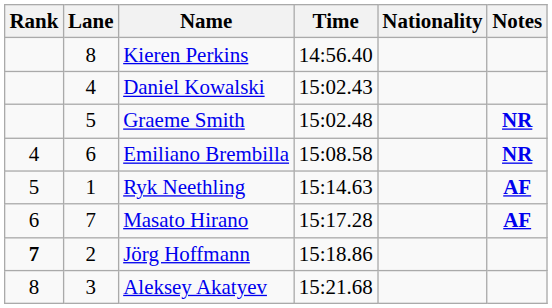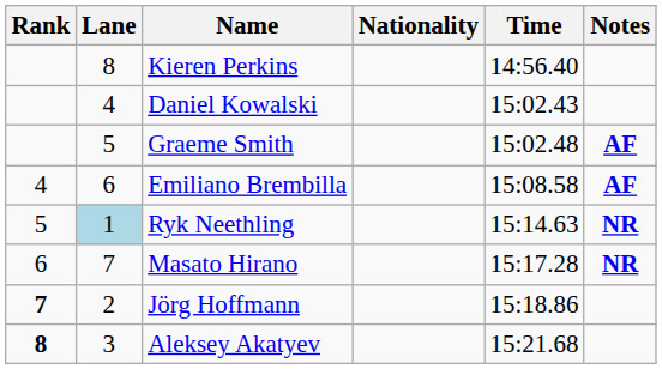 <table class="wikitable sortable" style="text-align:center">
 <tr>
 <th>Rank</th>
 <th>Lane</th>
 <th>Name</th>
+<th>Nationality</th>
 <th>Time</th>
-<th>Nationality</th>
 <th>Notes</th>
 </tr>
 <tr>
 <td></td>
 <td>8</td>
 <td align=left><a href='#'>Kieren Perkins</a></td>
+<td align=left></td>
 <td>14:56.40</td>
-<td align=left></td>
 <td></td>
 </tr>
 <tr>
 <td></td>
 <td>4</td>
 <td align=left><a href='#'>Daniel Kowalski</a></td>
+<td align=left></td>
 <td>15:02.43</td>
-<td align=left></td>
 <td></td>
 </tr>
 <tr>
 <td></td>
 <td>5</td>
 <td align=left><a href='#'>Graeme Smith</a></td>
+<td align=left></td>
 <td>15:02.48</td>
-<td align=left></td>
-<td><strong><a href='#'>NR</a></strong></td>
+<td><strong><a href='#'>AF</a></strong></td>
 </tr>
 <tr>
 <td>4</td>
 <td>6</td>
 <td align=left><a href='#'>Emiliano Brembilla</a></td>
+<td align=left></td>
 <td>15:08.58</td>
-<td align=left></td>
-<td><strong><a href='#'>NR</a></strong></td>
+<td><strong><a href='#'>AF</a></strong></td>
 </tr>
 <tr>
 <td>5</td>
-<td>1</td>
+<td style="background: lightblue;">1</td>
 <td align=left><a href='#'>Ryk Neethling</a></td>
+<td align=left></td>
 <td>15:14.63</td>
-<td align=left></td>
-<td><strong><a href='#'>AF</a></strong></td>
+<td><strong><a href='#'>NR</a></strong></td>
 </tr>
 <tr>
 <td>6</td>
 <td>7</td>
 <td align=left><a href='#'>Masato Hirano</a></td>
+<td align=left></td>
 <td>15:17.28</td>
-<td align=left></td>
-<td><strong><a href='#'>AF</a></strong></td>
+<td><strong><a href='#'>NR</a></strong></td>
 </tr>
 <tr>
 <td><strong>7</strong></td>
 <td>2</td>
 <td align=left><a href='#'>Jörg Hoffmann</a></td>
+<td align=left></td>
 <td>15:18.86</td>
-<td align=left></td>
 <td></td>
 </tr>
 <tr>
-<td>8</td>
+<td><strong>8</strong></td>
 <td>3</td>
 <td align=left><a href='#'>Aleksey Akatyev</a></td>
+<td align=left></td>
 <td>15:21.68</td>
-<td align=left></td>
 <td></td>
 </tr>
 </table>
